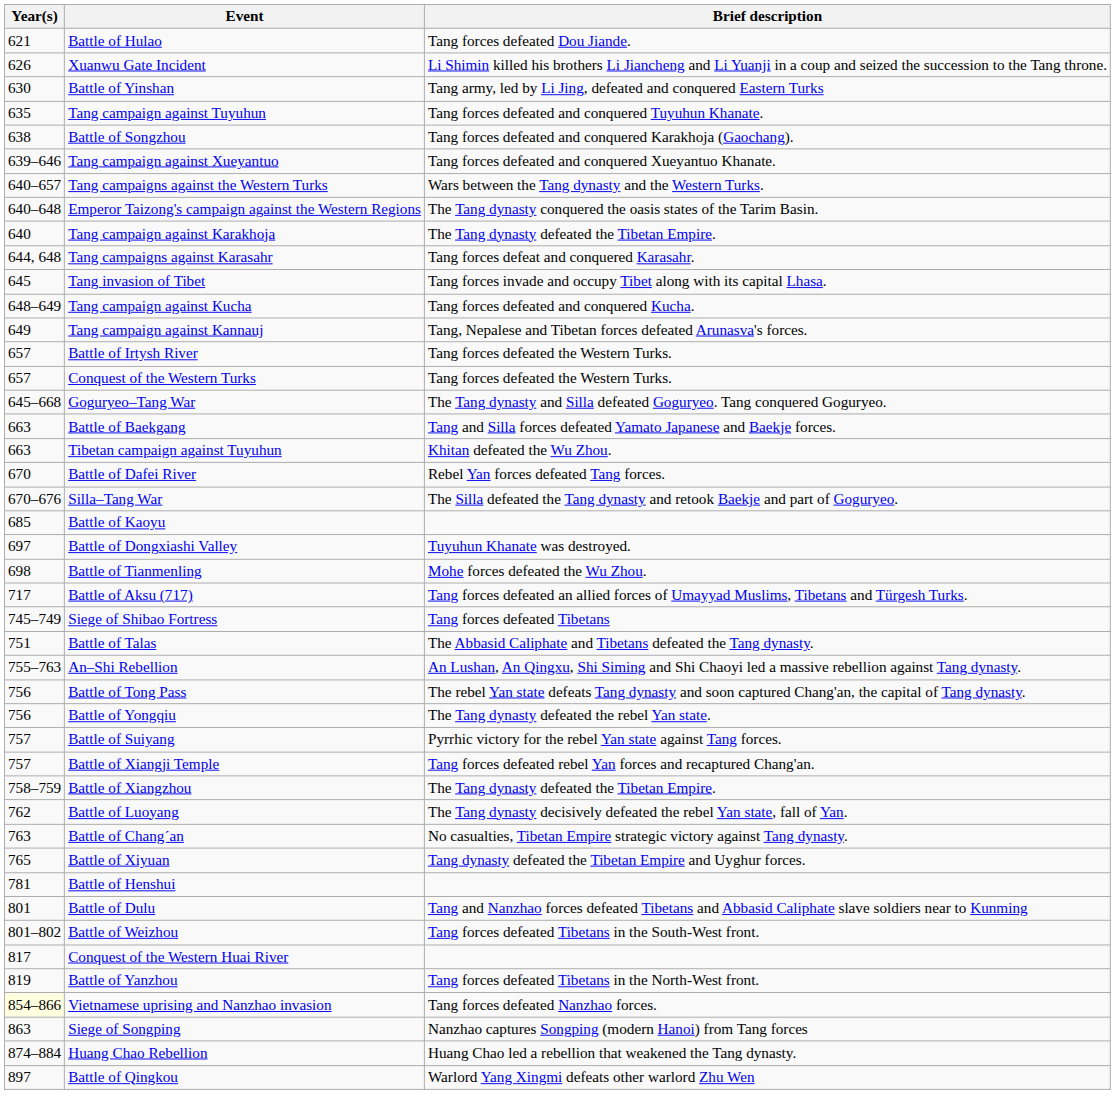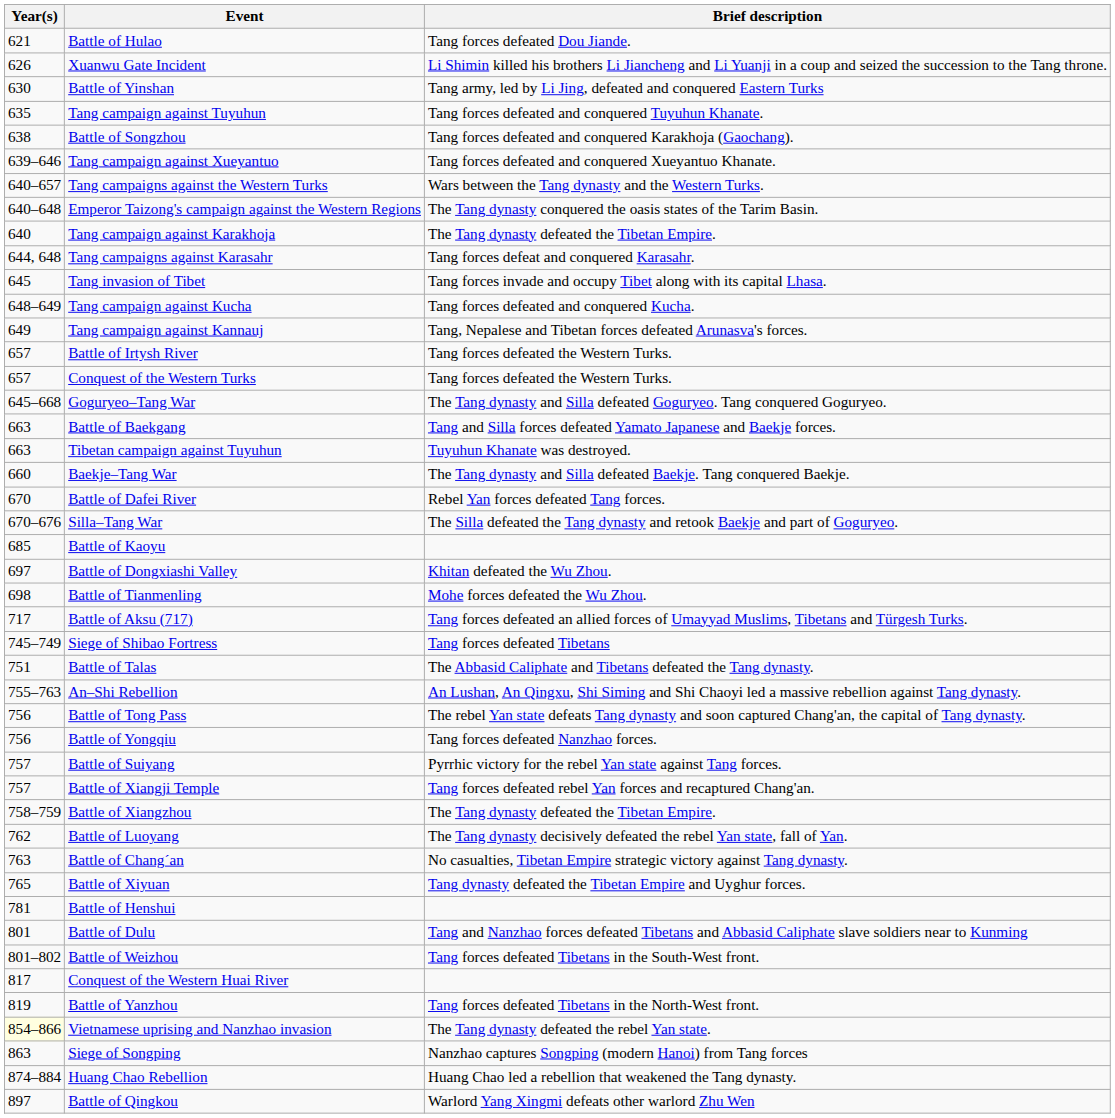 <table class=wikitable>
 <tr>
 <th>Year(s)</th>
 <th>Event</th>
 <th>Brief description</th>
 </tr>
 <tr>
 <td>621</td>
 <td><a href='#'>Battle of Hulao</a></td>
 <td>Tang forces defeated <a href='#'>Dou Jiande</a>.</td>
 </tr>
 <tr>
 <td>626</td>
 <td><a href='#'>Xuanwu Gate Incident</a></td>
 <td><a href='#'>Li Shimin</a> killed his brothers <a href='#'>Li Jiancheng</a> and <a href='#'>Li Yuanji</a> in a coup and seized the succession to the Tang throne.</td>
 </tr>
 <tr>
 <td>630</td>
 <td><a href='#'>Battle of Yinshan</a></td>
 <td>Tang army, led by <a href='#'>Li Jing</a>, defeated and conquered <a href='#'>Eastern Turks</a></td>
 </tr>
 <tr>
 <td>635</td>
 <td><a href='#'>Tang campaign against Tuyuhun</a></td>
 <td>Tang forces defeated and conquered <a href='#'>Tuyuhun Khanate</a>.</td>
 </tr>
 <tr>
 <td>638</td>
 <td><a href='#'>Battle of Songzhou</a></td>
 <td>Tang forces defeated and conquered Karakhoja (<a href='#'>Gaochang</a>).</td>
 </tr>
 <tr>
 <td>639–646</td>
 <td><a href='#'>Tang campaign against Xueyantuo</a></td>
 <td>Tang forces defeated and conquered Xueyantuo Khanate.</td>
 </tr>
 <tr>
 <td>640–657</td>
 <td><a href='#'>Tang campaigns against the Western Turks</a></td>
 <td>Wars between the <a href='#'>Tang dynasty</a> and the <a href='#'>Western Turks</a>.</td>
 </tr>
 <tr>
 <td>640–648</td>
 <td><a href='#'>Emperor Taizong's campaign against the Western Regions</a></td>
 <td>The <a href='#'>Tang dynasty</a> conquered the oasis states of the Tarim Basin.</td>
 </tr>
 <tr>
 <td>640</td>
 <td><a href='#'>Tang campaign against Karakhoja</a></td>
 <td>The <a href='#'>Tang dynasty</a> defeated the <a href='#'>Tibetan Empire</a>.</td>
 </tr>
 <tr>
 <td>644, 648</td>
 <td><a href='#'>Tang campaigns against Karasahr</a></td>
 <td>Tang forces defeat and conquered <a href='#'>Karasahr</a>.</td>
 </tr>
 <tr>
 <td>645</td>
 <td><a href='#'>Tang invasion of Tibet</a></td>
 <td>Tang forces invade and occupy <a href='#'>Tibet</a> along with its capital <a href='#'>Lhasa</a>.</td>
 </tr>
 <tr>
 <td>648–649</td>
 <td><a href='#'>Tang campaign against Kucha</a></td>
 <td>Tang forces defeated and conquered <a href='#'>Kucha</a>.</td>
 </tr>
 <tr>
 <td>649</td>
 <td><a href='#'>Tang campaign against Kannauj</a></td>
 <td>Tang, Nepalese and Tibetan forces defeated <a href='#'>Arunasva</a>'s forces.</td>
 </tr>
 <tr>
 <td>657</td>
 <td><a href='#'>Battle of Irtysh River</a></td>
 <td>Tang forces defeated the Western Turks.</td>
 </tr>
 <tr>
 <td>657</td>
 <td><a href='#'>Conquest of the Western Turks</a></td>
 <td>Tang forces defeated the Western Turks.</td>
 </tr>
 <tr>
 <td>645–668</td>
 <td><a href='#'>Goguryeo–Tang War</a></td>
 <td>The <a href='#'>Tang dynasty</a> and <a href='#'>Silla</a> defeated <a href='#'>Goguryeo</a>. Tang conquered Goguryeo.</td>
 </tr>
 <tr>
 <td>663</td>
 <td><a href='#'>Battle of Baekgang</a></td>
 <td><a href='#'>Tang</a> and <a href='#'>Silla</a> forces defeated <a href='#'>Yamato Japanese</a> and <a href='#'>Baekje</a> forces.</td>
 </tr>
 <tr>
 <td>663</td>
 <td><a href='#'>Tibetan campaign against Tuyuhun</a></td>
-<td><a href='#'>Khitan</a> defeated the <a href='#'>Wu Zhou</a>.</td>
+<td><a href='#'>Tuyuhun Khanate</a> was destroyed.</td>
+</tr>
+<tr>
+<td>660</td>
+<td><a href='#'>Baekje–Tang War</a></td>
+<td>The <a href='#'>Tang dynasty</a> and <a href='#'>Silla</a> defeated <a href='#'>Baekje</a>. Tang conquered Baekje.</td>
 </tr>
 <tr>
 <td>670</td>
 <td><a href='#'>Battle of Dafei River</a></td>
 <td>Rebel <a href='#'>Yan</a> forces defeated <a href='#'>Tang</a> forces.</td>
 </tr>
 <tr>
 <td>670–676</td>
 <td><a href='#'>Silla–Tang War</a></td>
 <td>The <a href='#'>Silla</a> defeated the <a href='#'>Tang dynasty</a> and retook <a href='#'>Baekje</a> and part of <a href='#'>Goguryeo</a>.</td>
 </tr>
 <tr>
 <td>685</td>
 <td><a href='#'>Battle of Kaoyu</a></td>
 <td></td>
 </tr>
 <tr>
 <td>697</td>
 <td><a href='#'>Battle of Dongxiashi Valley</a></td>
-<td><a href='#'>Tuyuhun Khanate</a> was destroyed.</td>
+<td><a href='#'>Khitan</a> defeated the <a href='#'>Wu Zhou</a>.</td>
 </tr>
 <tr>
 <td>698</td>
 <td><a href='#'>Battle of Tianmenling</a></td>
 <td><a href='#'>Mohe</a> forces defeated the <a href='#'>Wu Zhou</a>.</td>
 </tr>
 <tr>
 <td>717</td>
 <td><a href='#'>Battle of Aksu (717)</a></td>
 <td><a href='#'>Tang</a> forces defeated an allied forces of <a href='#'>Umayyad Muslims</a>, <a href='#'>Tibetans</a> and <a href='#'>Türgesh Turks</a>.</td>
 </tr>
 <tr>
 <td>745–749</td>
 <td><a href='#'>Siege of Shibao Fortress</a></td>
 <td><a href='#'>Tang</a> forces defeated <a href='#'>Tibetans</a></td>
 </tr>
 <tr>
 <td>751</td>
 <td><a href='#'>Battle of Talas</a></td>
 <td>The <a href='#'>Abbasid Caliphate</a> and <a href='#'>Tibetans</a> defeated the <a href='#'>Tang dynasty</a>.</td>
 </tr>
 <tr>
 <td>755–763</td>
 <td><a href='#'>An–Shi Rebellion</a></td>
 <td><a href='#'>An Lushan</a>, <a href='#'>An Qingxu</a>, <a href='#'>Shi Siming</a> and Shi Chaoyi led a massive rebellion against <a href='#'>Tang dynasty</a>.</td>
 </tr>
 <tr>
 <td>756</td>
 <td><a href='#'>Battle of Tong Pass</a></td>
 <td>The rebel <a href='#'>Yan state</a> defeats <a href='#'>Tang dynasty</a> and soon captured Chang'an, the capital of <a href='#'>Tang dynasty</a>.</td>
 </tr>
 <tr>
 <td>756</td>
 <td><a href='#'>Battle of Yongqiu</a></td>
-<td>The <a href='#'>Tang dynasty</a> defeated the rebel <a href='#'>Yan state</a>.</td>
+<td>Tang forces defeated <a href='#'>Nanzhao</a> forces.</td>
 </tr>
 <tr>
 <td>757</td>
 <td><a href='#'>Battle of Suiyang</a></td>
 <td>Pyrrhic victory for the rebel <a href='#'>Yan state</a> against <a href='#'>Tang</a> forces.</td>
 </tr>
 <tr>
 <td>757</td>
 <td><a href='#'>Battle of Xiangji Temple</a></td>
 <td><a href='#'>Tang</a> forces defeated rebel <a href='#'>Yan</a> forces and recaptured Chang'an.</td>
 </tr>
 <tr>
 <td>758–759</td>
 <td><a href='#'>Battle of Xiangzhou</a></td>
 <td>The <a href='#'>Tang dynasty</a> defeated the <a href='#'>Tibetan Empire</a>.</td>
 </tr>
 <tr>
 <td>762</td>
 <td><a href='#'>Battle of Luoyang</a></td>
 <td>The <a href='#'>Tang dynasty</a> decisively defeated the rebel <a href='#'>Yan state</a>, fall of <a href='#'>Yan</a>.</td>
 </tr>
 <tr>
 <td>763</td>
 <td><a href='#'>Battle of Chang´an</a></td>
 <td>No casualties, <a href='#'>Tibetan Empire</a> strategic victory against <a href='#'>Tang dynasty</a>.</td>
 </tr>
 <tr>
 <td>765</td>
 <td><a href='#'>Battle of Xiyuan</a></td>
 <td><a href='#'>Tang dynasty</a> defeated the <a href='#'>Tibetan Empire</a> and Uyghur forces.</td>
 </tr>
 <tr>
 <td>781</td>
 <td><a href='#'>Battle of Henshui</a></td>
 <td></td>
 </tr>
 <tr>
 <td>801</td>
 <td><a href='#'>Battle of Dulu</a></td>
 <td><a href='#'>Tang</a> and <a href='#'>Nanzhao</a> forces defeated <a href='#'>Tibetans</a> and <a href='#'>Abbasid Caliphate</a> slave soldiers near to <a href='#'>Kunming</a></td>
 </tr>
 <tr>
 <td>801–802</td>
 <td><a href='#'>Battle of Weizhou</a></td>
 <td><a href='#'>Tang</a> forces defeated <a href='#'>Tibetans</a> in the South-West front.</td>
 </tr>
 <tr>
 <td>817</td>
 <td><a href='#'>Conquest of the Western Huai River</a></td>
 <td></td>
 </tr>
 <tr>
 <td>819</td>
 <td><a href='#'>Battle of Yanzhou</a></td>
 <td><a href='#'>Tang</a> forces defeated <a href='#'>Tibetans</a> in the North-West front.</td>
 </tr>
 <tr>
 <td style="background: lightyellow;">854–866</td>
 <td><a href='#'>Vietnamese uprising and Nanzhao invasion</a></td>
-<td>Tang forces defeated <a href='#'>Nanzhao</a> forces.</td>
+<td>The <a href='#'>Tang dynasty</a> defeated the rebel <a href='#'>Yan state</a>.</td>
 </tr>
 <tr>
 <td>863</td>
 <td><a href='#'>Siege of Songping</a></td>
 <td>Nanzhao captures <a href='#'>Songping</a> (modern <a href='#'>Hanoi</a>) from Tang forces</td>
 </tr>
 <tr>
 <td>874–884</td>
 <td><a href='#'>Huang Chao Rebellion</a></td>
 <td>Huang Chao led a rebellion that weakened the Tang dynasty.</td>
 </tr>
 <tr>
 <td>897</td>
 <td><a href='#'>Battle of Qingkou</a></td>
 <td>Warlord <a href='#'>Yang Xingmi</a> defeats other warlord <a href='#'>Zhu Wen</a></td>
 </tr>
 </table>
